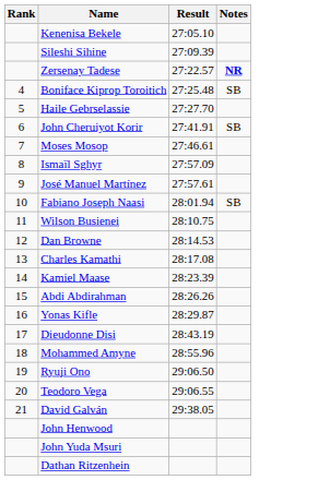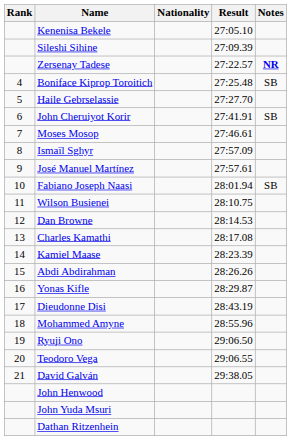 <table class="wikitable sortable" style="text-align:center">
 <tr>
 <th>Rank</th>
 <th>Name</th>
+<th>Nationality</th>
 <th>Result</th>
 <th>Notes</th>
 </tr>
 <tr>
 <td></td>
 <td align="left"><a href='#'>Kenenisa Bekele</a></td>
+<td align=left></td>
 <td>27:05.10</td>
 <td></td>
 </tr>
 <tr>
 <td></td>
 <td align="left"><a href='#'>Sileshi Sihine</a></td>
+<td align=left></td>
 <td>27:09.39</td>
 <td></td>
 </tr>
 <tr>
 <td></td>
 <td align="left"><a href='#'>Zersenay Tadese</a></td>
+<td align=left></td>
 <td>27:22.57</td>
 <td><strong><a href='#'>NR</a></strong></td>
 </tr>
 <tr>
 <td>4</td>
 <td align="left"><a href='#'>Boniface Kiprop Toroitich</a></td>
+<td align=left></td>
 <td>27:25.48</td>
 <td>SB</td>
 </tr>
 <tr>
 <td>5</td>
 <td align="left"><a href='#'>Haile Gebrselassie</a></td>
+<td align=left></td>
 <td>27:27.70</td>
 <td></td>
 </tr>
 <tr>
 <td>6</td>
 <td align="left"><a href='#'>John Cheruiyot Korir</a></td>
+<td align=left></td>
 <td>27:41.91</td>
 <td>SB</td>
 </tr>
 <tr>
 <td>7</td>
 <td align="left"><a href='#'>Moses Mosop</a></td>
+<td align=left></td>
 <td>27:46.61</td>
 <td></td>
 </tr>
 <tr>
 <td>8</td>
 <td align="left"><a href='#'>Ismaïl Sghyr</a></td>
+<td align=left></td>
 <td>27:57.09</td>
 <td></td>
 </tr>
 <tr>
 <td>9</td>
 <td align="left"><a href='#'>José Manuel Martínez</a></td>
+<td align=left></td>
 <td>27:57.61</td>
 <td></td>
 </tr>
 <tr>
 <td>10</td>
 <td align="left"><a href='#'>Fabiano Joseph Naasi</a></td>
+<td align=left></td>
 <td>28:01.94</td>
 <td>SB</td>
 </tr>
 <tr>
 <td>11</td>
 <td align="left"><a href='#'>Wilson Busienei</a></td>
+<td align=left></td>
 <td>28:10.75</td>
 <td></td>
 </tr>
 <tr>
 <td>12</td>
 <td align="left"><a href='#'>Dan Browne</a></td>
+<td align=left></td>
 <td>28:14.53</td>
 <td></td>
 </tr>
 <tr>
 <td>13</td>
 <td align="left"><a href='#'>Charles Kamathi</a></td>
+<td align=left></td>
 <td>28:17.08</td>
 <td></td>
 </tr>
 <tr>
 <td>14</td>
 <td align="left"><a href='#'>Kamiel Maase</a></td>
+<td align=left></td>
 <td>28:23.39</td>
 <td></td>
 </tr>
 <tr>
 <td>15</td>
 <td align="left"><a href='#'>Abdi Abdirahman</a></td>
+<td align=left></td>
 <td>28:26.26</td>
 <td></td>
 </tr>
 <tr>
 <td>16</td>
 <td align="left"><a href='#'>Yonas Kifle</a></td>
+<td align=left></td>
 <td>28:29.87</td>
 <td></td>
 </tr>
 <tr>
 <td>17</td>
 <td align="left"><a href='#'>Dieudonne Disi</a></td>
+<td align=left></td>
 <td>28:43.19</td>
 <td></td>
 </tr>
 <tr>
 <td>18</td>
 <td align="left"><a href='#'>Mohammed Amyne</a></td>
+<td align=left></td>
 <td>28:55.96</td>
 <td></td>
 </tr>
 <tr>
 <td>19</td>
 <td align="left"><a href='#'>Ryuji Ono</a></td>
+<td align=left></td>
 <td>29:06.50</td>
 <td></td>
 </tr>
 <tr>
 <td>20</td>
 <td align="left"><a href='#'>Teodoro Vega</a></td>
+<td align=left></td>
 <td>29:06.55</td>
 <td></td>
 </tr>
 <tr>
 <td>21</td>
 <td align="left"><a href='#'>David Galván</a></td>
+<td align=left></td>
 <td>29:38.05</td>
 <td></td>
 </tr>
 <tr>
 <td></td>
 <td align="left"><a href='#'>John Henwood</a></td>
+<td align=left></td>
 <td></td>
 <td></td>
 </tr>
 <tr>
 <td></td>
 <td align="left"><a href='#'>John Yuda Msuri</a></td>
+<td align=left></td>
 <td></td>
 <td></td>
 </tr>
 <tr>
 <td></td>
 <td align="left"><a href='#'>Dathan Ritzenhein</a></td>
+<td align=left></td>
 <td></td>
 <td></td>
 </tr>
 </table>
